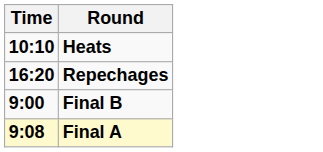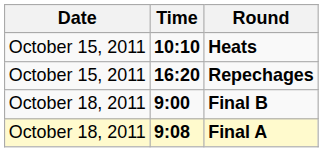 <table class="wikitable">
 <tr>
+<th>Date</th>
 <th>Time</th>
 <th>Round</th>
 </tr>
 <tr>
+<td>October 15, 2011</td>
 <td><strong>10:10</strong></td>
 <td><strong>Heats</strong></td>
 </tr>
 <tr>
+<td>October 15, 2011</td>
 <td><strong>16:20</strong></td>
 <td><strong>Repechages</strong></td>
 </tr>
 <tr>
+<td>October 18, 2011</td>
 <td><strong>9:00</strong></td>
 <td><strong>Final B</strong></td>
 </tr>
 <tr style=background:lemonchiffon>
+<td>October 18, 2011</td>
 <td><strong>9:08</strong></td>
 <td><strong>Final A</strong></td>
 </tr>
 </table>
